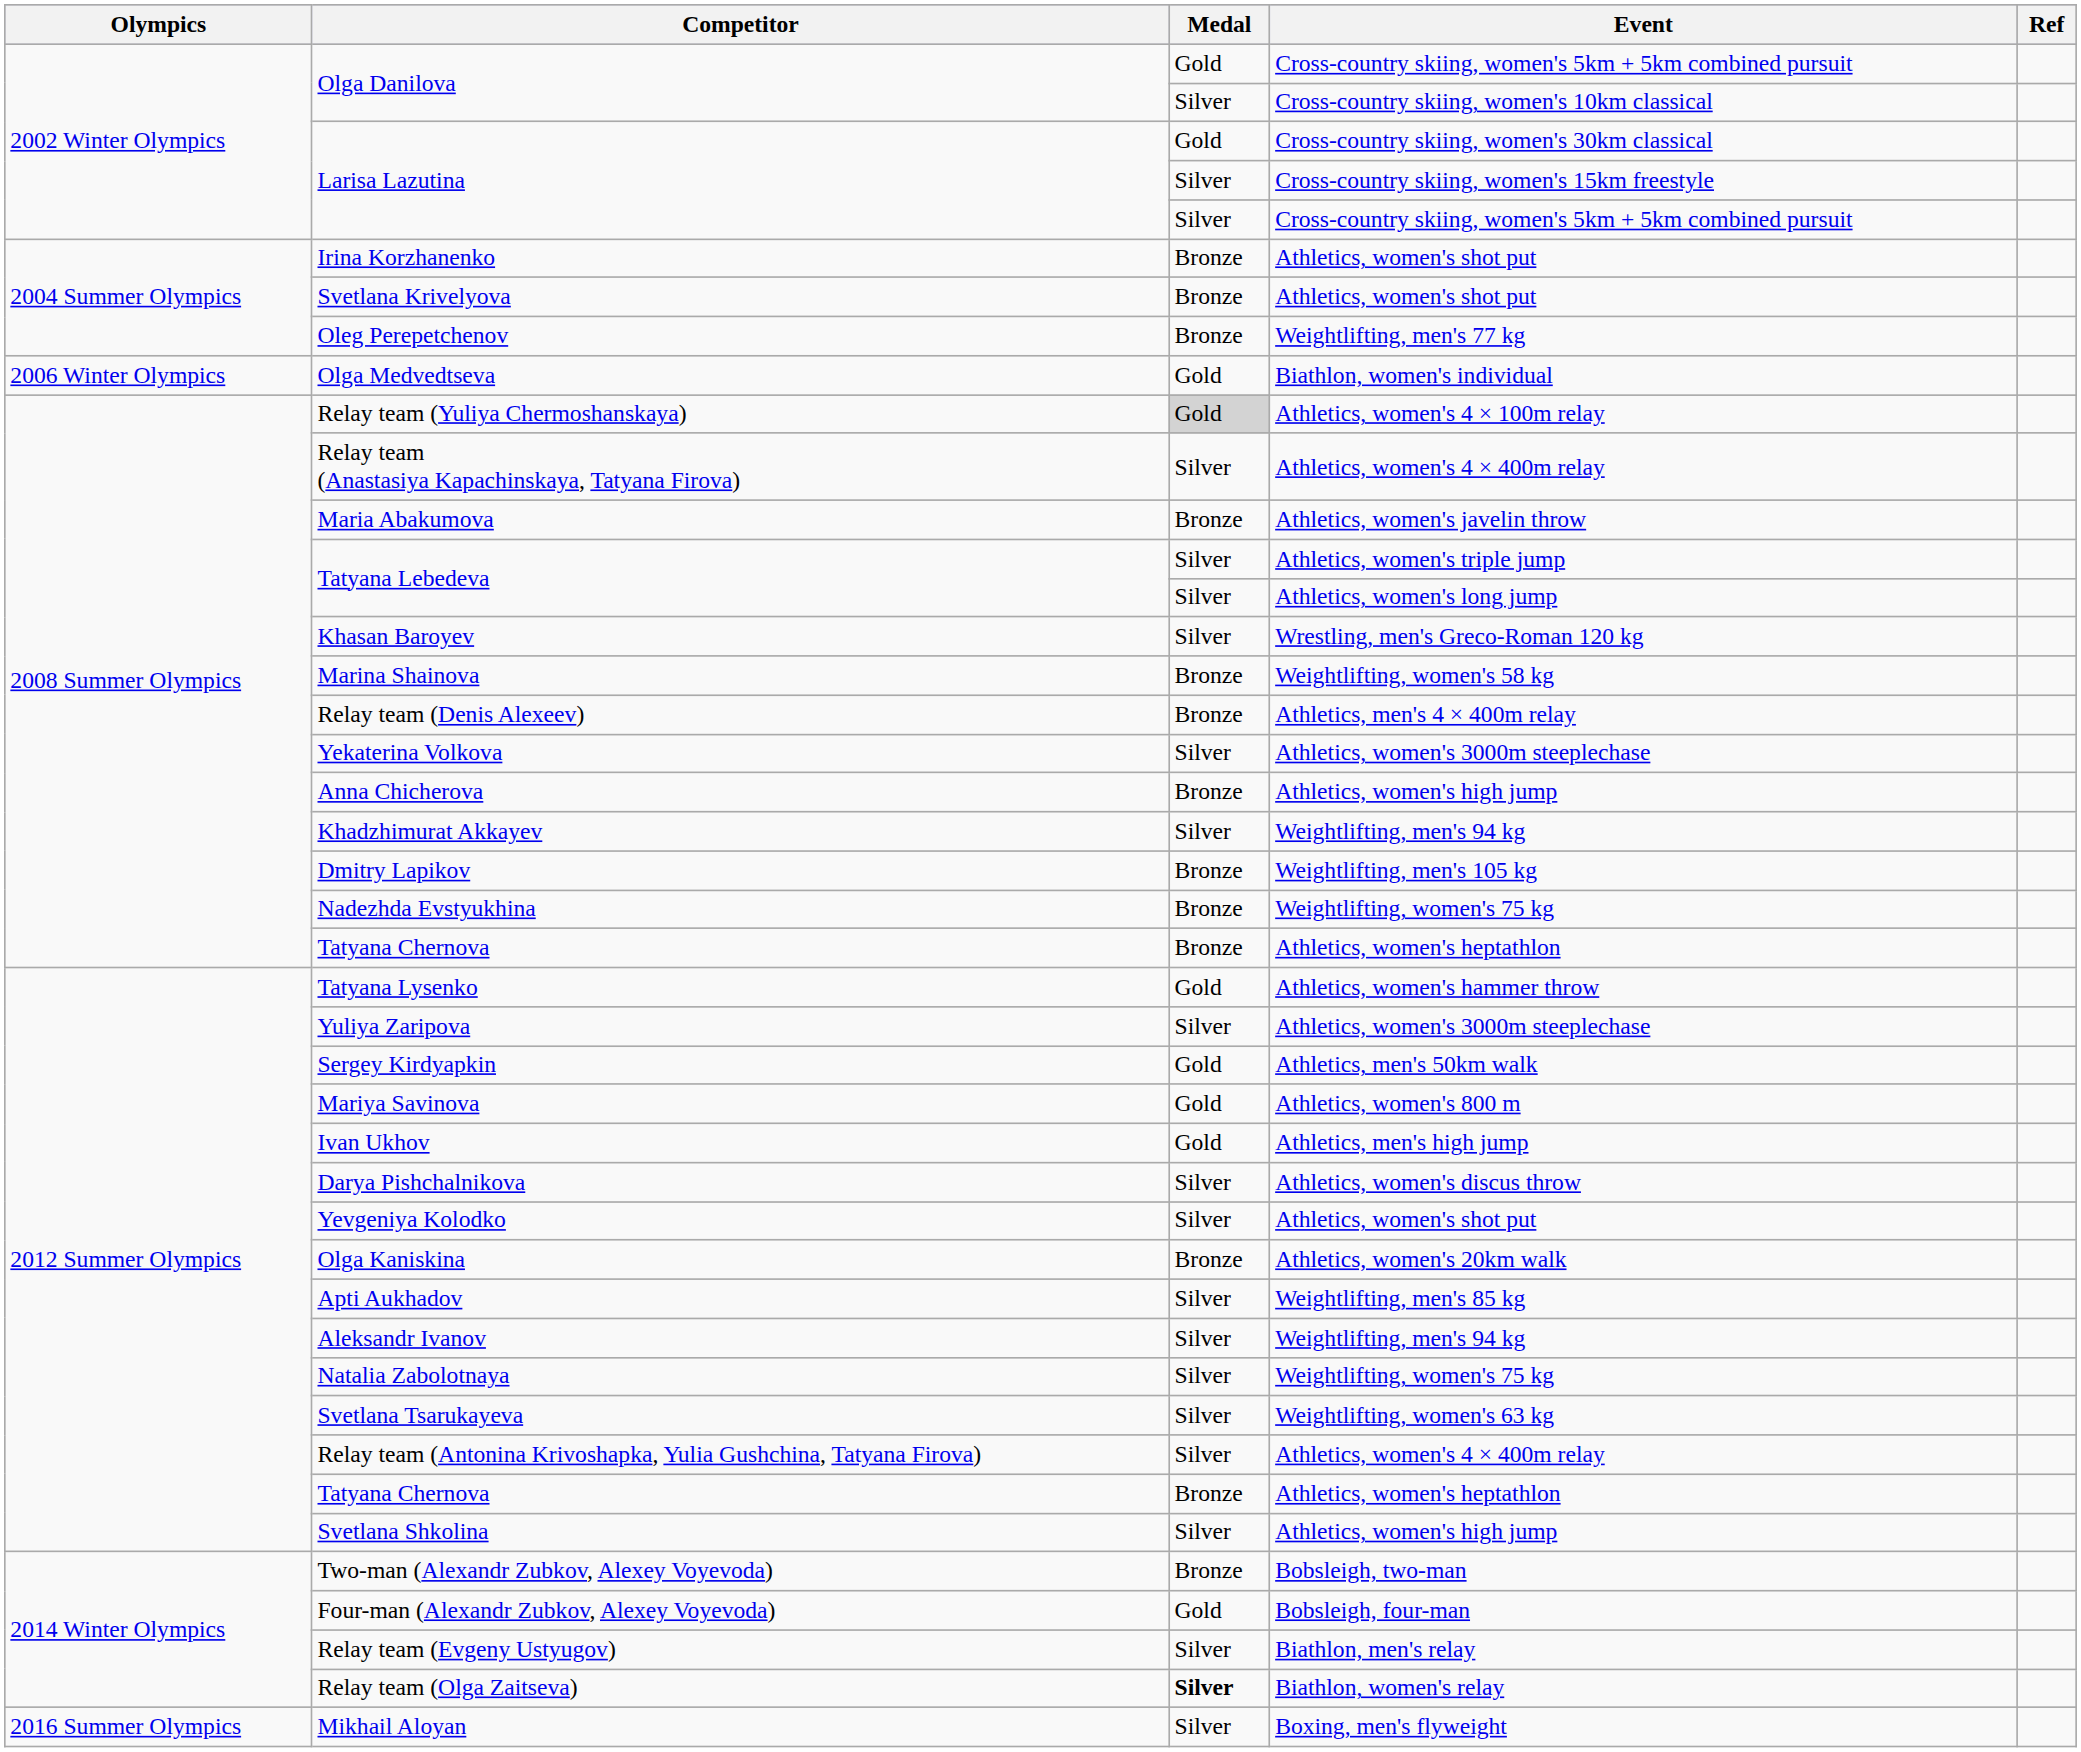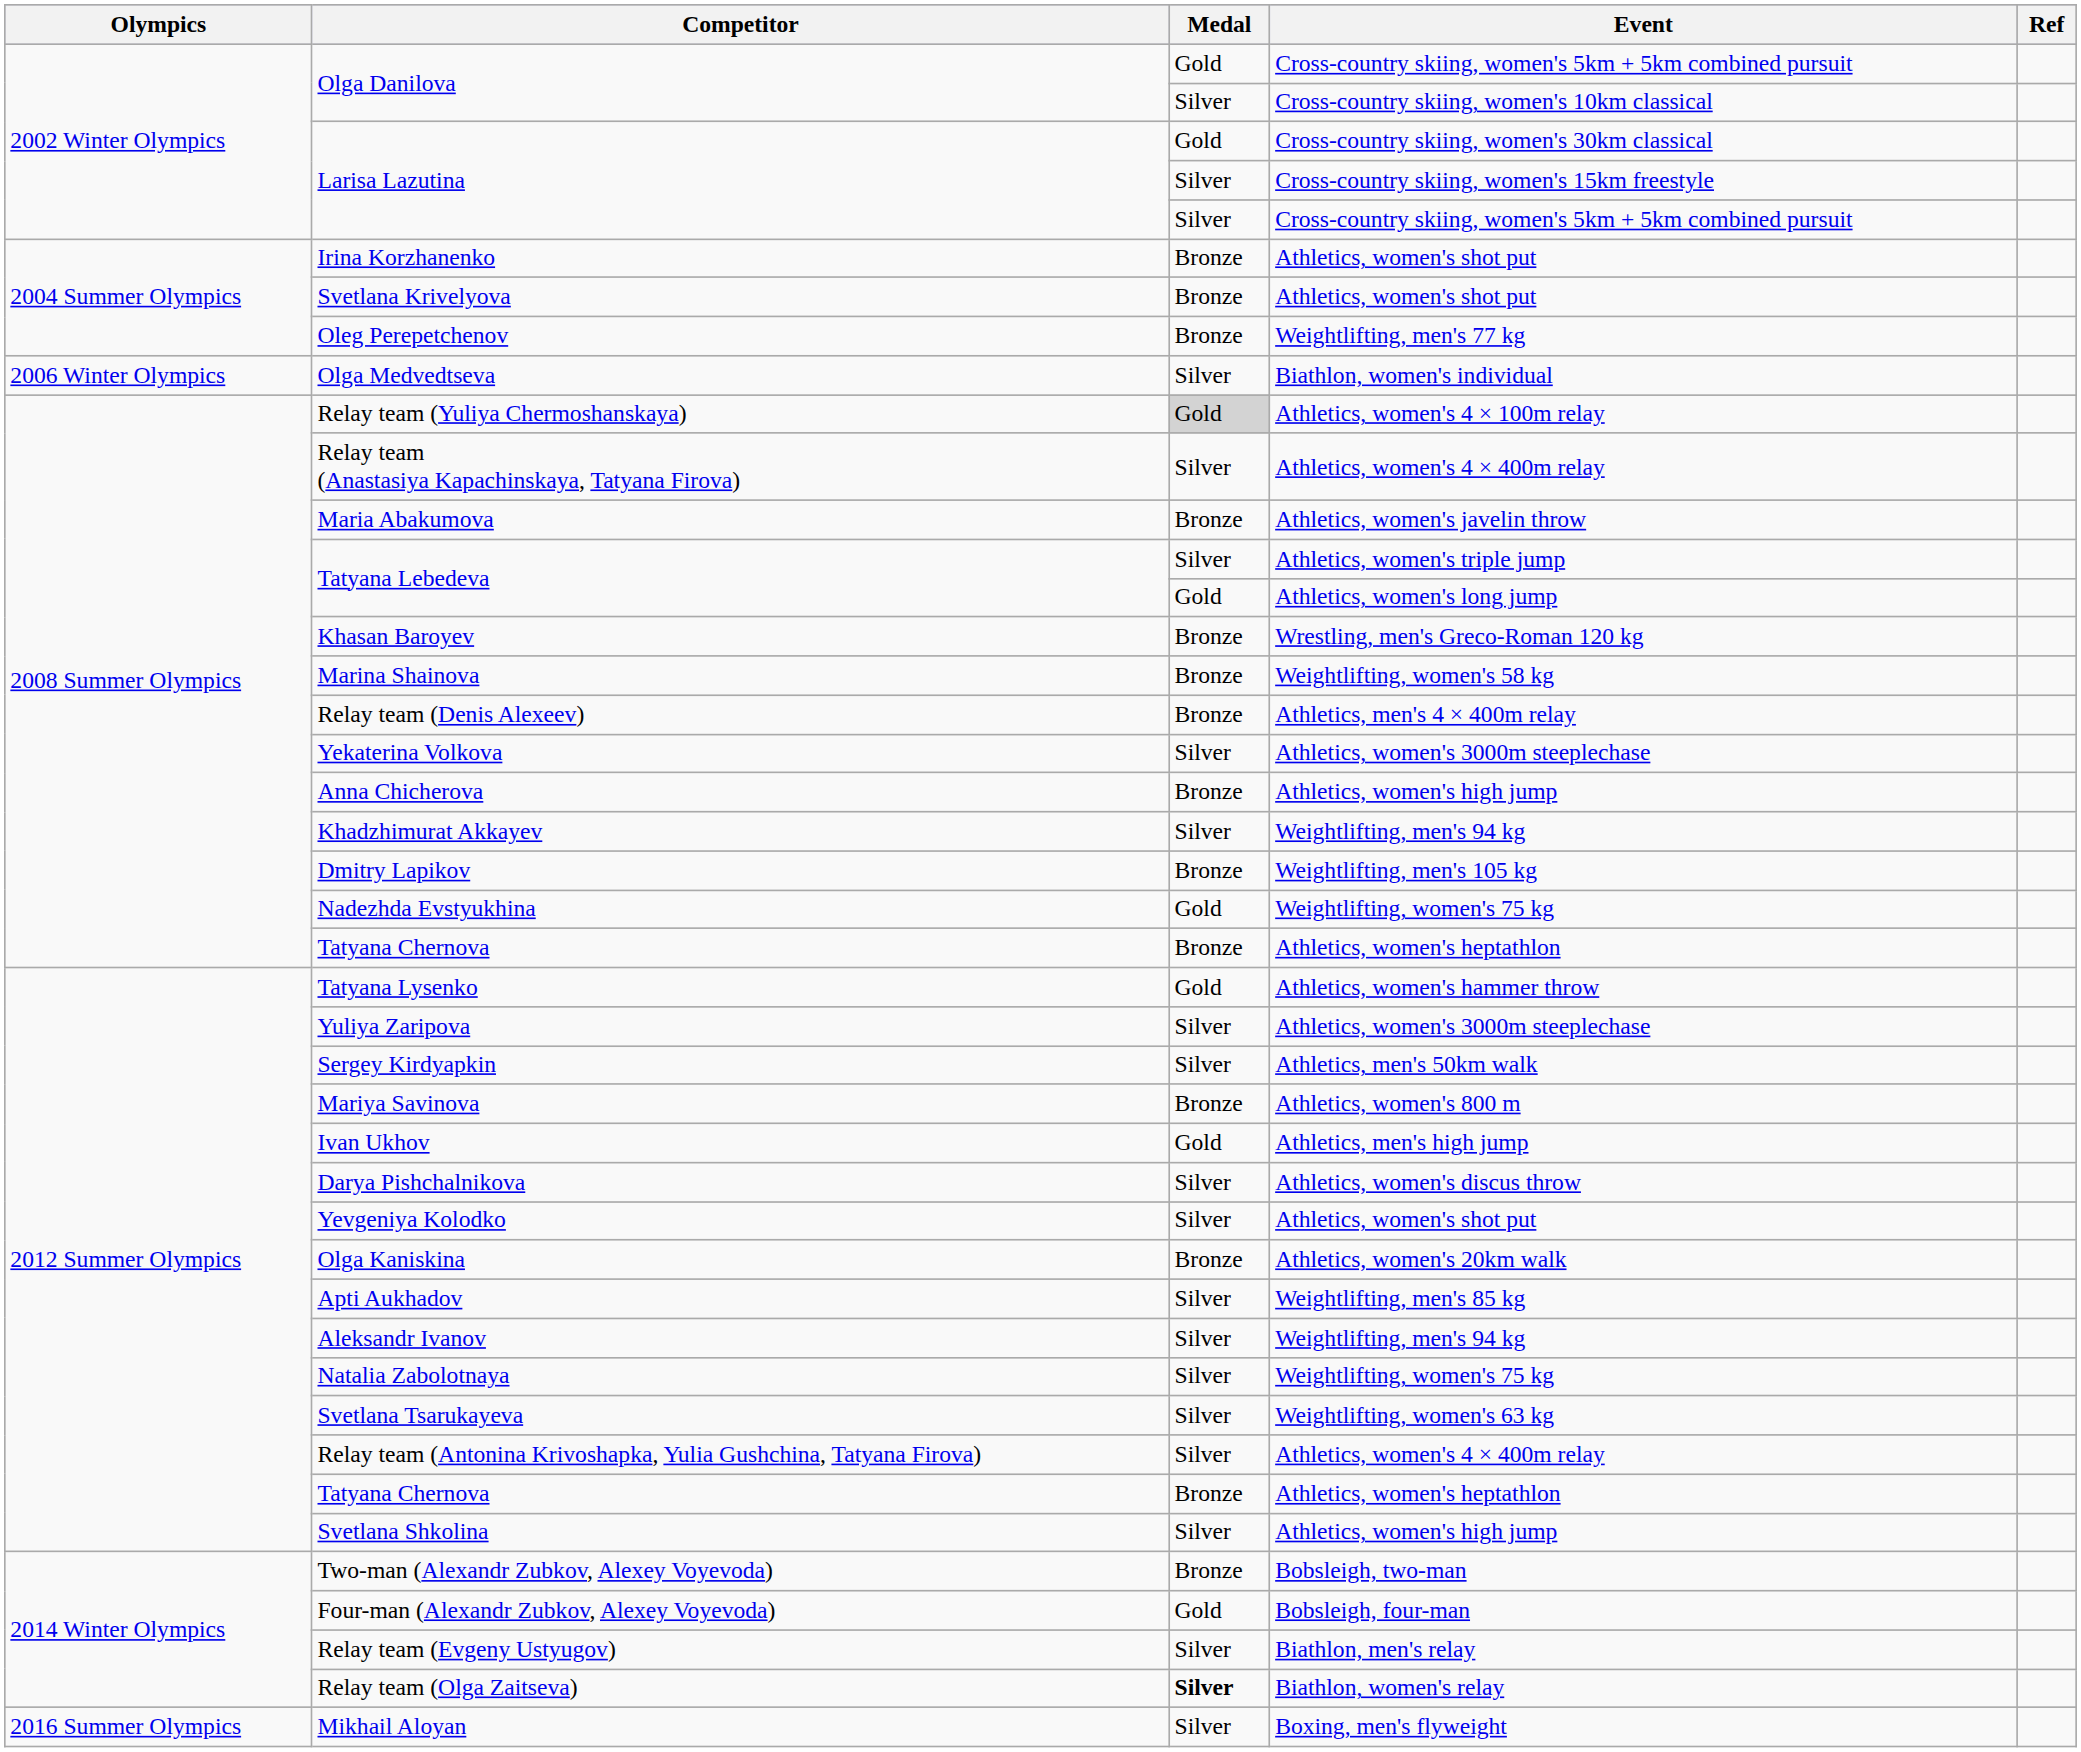 <table class="wikitable sortable" style="font-size:90%;" width=100%>
 <tr style="background:#ccccff;" class="sortable">
 <th>Olympics</th>
 <th>Competitor</th>
 <th>Medal</th>
 <th>Event</th>
 <th>Ref</th>
 </tr>
 <tr>
 <td rowspan=5><a href='#'>2002 Winter Olympics</a></td>
 <td rowspan=2><a href='#'>Olga Danilova</a></td>
 <td>Gold</td>
 <td><a href='#'>Cross-country skiing, women's 5km + 5km combined pursuit</a></td>
 <td></td>
 </tr>
 <tr>
 <td>Silver</td>
 <td><a href='#'>Cross-country skiing, women's 10km classical</a></td>
 <td></td>
 </tr>
 <tr>
 <td rowspan=3><a href='#'>Larisa Lazutina</a></td>
 <td>Gold</td>
 <td><a href='#'>Cross-country skiing, women's 30km classical</a></td>
 <td></td>
 </tr>
 <tr>
 <td>Silver</td>
 <td><a href='#'>Cross-country skiing, women's 15km freestyle</a></td>
 <td></td>
 </tr>
 <tr>
 <td>Silver</td>
 <td><a href='#'>Cross-country skiing, women's 5km + 5km combined pursuit</a></td>
 <td></td>
 </tr>
 <tr>
 <td rowspan=3><a href='#'>2004 Summer Olympics</a></td>
 <td><a href='#'>Irina Korzhanenko</a></td>
 <td>Bronze</td>
 <td><a href='#'>Athletics, women's shot put</a></td>
 <td></td>
 </tr>
 <tr>
 <td><a href='#'>Svetlana Krivelyova</a></td>
 <td>Bronze</td>
 <td><a href='#'>Athletics, women's shot put</a></td>
 <td></td>
 </tr>
 <tr>
 <td><a href='#'>Oleg Perepetchenov</a></td>
 <td>Bronze</td>
 <td><a href='#'>Weightlifting, men's 77 kg</a></td>
 <td></td>
 </tr>
 <tr>
 <td><a href='#'>2006 Winter Olympics</a></td>
 <td><a href='#'>Olga Medvedtseva</a></td>
-<td>Gold</td>
+<td>Silver</td>
 <td><a href='#'>Biathlon, women's individual</a></td>
 <td></td>
 </tr>
 <tr>
 <td rowspan=14><a href='#'>2008 Summer Olympics</a></td>
 <td>Relay team (<a href='#'>Yuliya Chermoshanskaya</a>)</td>
 <td style="background: lightgrey;">Gold</td>
 <td><a href='#'>Athletics, women's 4 × 100m relay</a></td>
 <td></td>
 </tr>
 <tr>
 <td>Relay team<br>(<a href='#'>Anastasiya Kapachinskaya</a>, <a href='#'>Tatyana Firova</a>)</td>
 <td>Silver</td>
 <td><a href='#'>Athletics, women's 4 × 400m relay</a></td>
 <td></td>
 </tr>
 <tr>
 <td><a href='#'>Maria Abakumova</a></td>
 <td>Bronze</td>
 <td><a href='#'>Athletics, women's javelin throw</a></td>
 <td></td>
 </tr>
 <tr>
 <td rowspan="2"><a href='#'>Tatyana Lebedeva</a></td>
 <td>Silver</td>
 <td><a href='#'>Athletics, women's triple jump</a></td>
 <td></td>
 </tr>
 <tr>
-<td>Silver</td>
+<td>Gold</td>
 <td><a href='#'>Athletics, women's long jump</a></td>
 <td></td>
 </tr>
 <tr>
 <td><a href='#'>Khasan Baroyev</a></td>
-<td>Silver</td>
+<td>Bronze</td>
 <td><a href='#'>Wrestling, men's Greco-Roman 120 kg</a></td>
 <td></td>
 </tr>
 <tr>
 <td><a href='#'>Marina Shainova</a></td>
 <td>Bronze</td>
 <td><a href='#'>Weightlifting, women's 58 kg</a></td>
 <td></td>
 </tr>
 <tr>
 <td>Relay team (<a href='#'>Denis Alexeev</a>)</td>
 <td>Bronze</td>
 <td><a href='#'>Athletics, men's 4 × 400m relay</a></td>
 <td></td>
 </tr>
 <tr>
 <td><a href='#'>Yekaterina Volkova</a></td>
 <td>Silver</td>
 <td><a href='#'>Athletics, women's 3000m steeplechase</a></td>
 <td></td>
 </tr>
 <tr>
 <td><a href='#'>Anna Chicherova</a></td>
 <td>Bronze</td>
 <td><a href='#'>Athletics, women's high jump</a></td>
 <td></td>
 </tr>
 <tr>
 <td><a href='#'>Khadzhimurat Akkayev</a></td>
 <td>Silver</td>
 <td><a href='#'>Weightlifting, men's 94 kg</a></td>
 <td></td>
 </tr>
 <tr>
 <td><a href='#'>Dmitry Lapikov</a></td>
 <td>Bronze</td>
 <td><a href='#'>Weightlifting, men's 105 kg</a></td>
 <td></td>
 </tr>
 <tr>
 <td><a href='#'>Nadezhda Evstyukhina</a></td>
-<td>Bronze</td>
+<td>Gold</td>
 <td><a href='#'>Weightlifting, women's 75 kg</a></td>
 <td></td>
 </tr>
 <tr>
 <td><a href='#'>Tatyana Chernova</a></td>
 <td>Bronze</td>
 <td><a href='#'>Athletics, women's heptathlon</a></td>
 <td></td>
 </tr>
 <tr>
 <td rowspan="15"><a href='#'>2012 Summer Olympics</a></td>
 <td><a href='#'>Tatyana Lysenko</a></td>
 <td>Gold</td>
 <td><a href='#'>Athletics, women's hammer throw</a></td>
 <td></td>
 </tr>
 <tr>
 <td><a href='#'>Yuliya Zaripova</a></td>
 <td>Silver</td>
 <td><a href='#'>Athletics, women's 3000m steeplechase</a></td>
 <td></td>
 </tr>
 <tr>
 <td><a href='#'>Sergey Kirdyapkin</a></td>
-<td>Gold</td>
+<td>Silver</td>
 <td><a href='#'>Athletics, men's 50km walk</a></td>
 <td></td>
 </tr>
 <tr>
 <td><a href='#'>Mariya Savinova</a></td>
-<td>Gold</td>
+<td>Bronze</td>
 <td><a href='#'>Athletics, women's 800 m</a></td>
 <td></td>
 </tr>
 <tr>
 <td><a href='#'>Ivan Ukhov</a></td>
 <td>Gold</td>
 <td><a href='#'>Athletics, men's high jump</a></td>
 <td></td>
 </tr>
 <tr>
 <td><a href='#'>Darya Pishchalnikova</a></td>
 <td>Silver</td>
 <td><a href='#'>Athletics, women's discus throw</a></td>
 <td></td>
 </tr>
 <tr>
 <td><a href='#'>Yevgeniya Kolodko</a></td>
 <td>Silver</td>
 <td><a href='#'>Athletics, women's shot put</a></td>
 <td></td>
 </tr>
 <tr>
 <td><a href='#'>Olga Kaniskina</a></td>
 <td>Bronze</td>
 <td><a href='#'>Athletics, women's 20km walk</a></td>
 <td></td>
 </tr>
 <tr>
 <td><a href='#'>Apti Aukhadov</a></td>
 <td>Silver</td>
 <td><a href='#'>Weightlifting, men's 85 kg</a></td>
 <td></td>
 </tr>
 <tr>
 <td><a href='#'>Aleksandr Ivanov</a></td>
 <td>Silver</td>
 <td><a href='#'>Weightlifting, men's 94 kg</a></td>
 <td></td>
 </tr>
 <tr>
 <td><a href='#'>Natalia Zabolotnaya</a></td>
 <td>Silver</td>
 <td><a href='#'>Weightlifting, women's 75 kg</a></td>
 <td></td>
 </tr>
 <tr>
 <td><a href='#'>Svetlana Tsarukayeva</a></td>
 <td>Silver</td>
 <td><a href='#'>Weightlifting, women's 63 kg</a></td>
 <td></td>
 </tr>
 <tr>
 <td>Relay team (<a href='#'>Antonina Krivoshapka</a>, <a href='#'>Yulia Gushchina</a>, <a href='#'>Tatyana Firova</a>)</td>
 <td>Silver</td>
 <td><a href='#'>Athletics, women's 4 × 400m relay</a></td>
 <td></td>
 </tr>
 <tr>
 <td><a href='#'>Tatyana Chernova</a></td>
 <td>Bronze</td>
 <td><a href='#'>Athletics, women's heptathlon</a></td>
 <td></td>
 </tr>
 <tr>
 <td><a href='#'>Svetlana Shkolina</a></td>
 <td>Silver</td>
 <td><a href='#'>Athletics, women's high jump</a></td>
 <td></td>
 </tr>
 <tr>
 <td rowspan="4"><a href='#'>2014 Winter Olympics</a></td>
 <td>Two-man (<a href='#'>Alexandr Zubkov</a>, <a href='#'>Alexey Voyevoda</a>)</td>
 <td>Bronze</td>
 <td><a href='#'>Bobsleigh, two-man</a></td>
 <td></td>
 </tr>
 <tr>
 <td>Four-man (<a href='#'>Alexandr Zubkov</a>, <a href='#'>Alexey Voyevoda</a>)</td>
 <td>Gold</td>
 <td><a href='#'>Bobsleigh, four-man</a></td>
 <td></td>
 </tr>
 <tr>
 <td>Relay team (<a href='#'>Evgeny Ustyugov</a>)</td>
 <td>Silver</td>
 <td><a href='#'>Biathlon, men's relay</a></td>
 <td></td>
 </tr>
 <tr>
 <td>Relay team (<a href='#'>Olga Zaitseva</a>)</td>
 <td><strong>Silver</strong></td>
 <td><a href='#'>Biathlon, women's relay</a></td>
 <td></td>
 </tr>
 <tr>
 <td rowspan="1"><a href='#'>2016 Summer Olympics</a></td>
 <td><a href='#'>Mikhail Aloyan</a></td>
 <td>Silver</td>
 <td><a href='#'>Boxing, men's flyweight</a></td>
 <td></td>
 </tr>
 </table>
